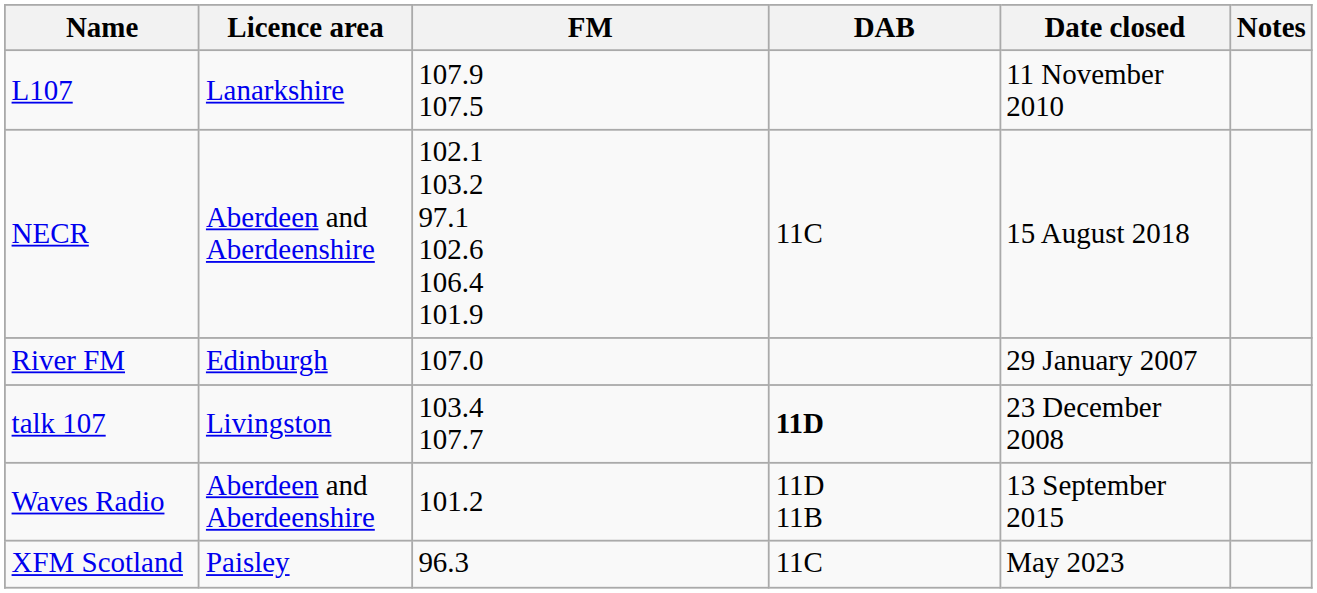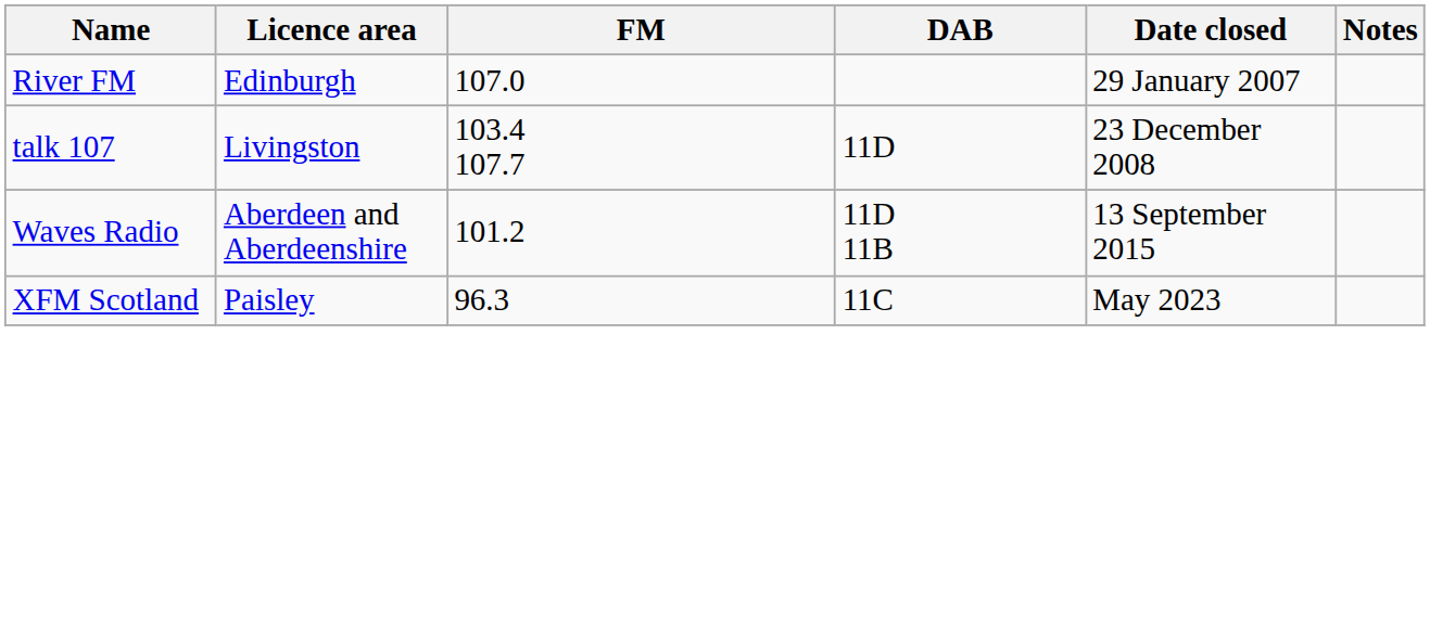 <table class="wikitable sortable">
 <tr>
 <th width=100>Name</th>
 <th width=110>Licence area</th>
 <th width=190>FM</th>
 <th width=120>DAB</th>
 <th width=120>Date closed</th>
 <th class=unsortable>Notes</th>
-</tr>
-<tr>
-<td><a href='#'>L107</a></td>
-<td><a href='#'>Lanarkshire</a></td>
-<td>107.9<br>107.5 </td>
-<td></td>
-<td>11 November 2010</td>
-<td></td>
-</tr>
-<tr>
-<td><a href='#'>NECR</a></td>
-<td><a href='#'>Aberdeen</a> and <a href='#'>Aberdeenshire</a></td>
-<td>102.1 <br>103.2 <br>97.1 <br>102.6 <br>106.4 <br>101.9 </td>
-<td>11C</td>
-<td>15 August 2018</td>
-<td></td>
 </tr>
 <tr>
 <td><a href='#'>River FM</a></td>
 <td><a href='#'>Edinburgh</a></td>
 <td>107.0</td>
 <td></td>
 <td>29 January 2007</td>
 <td></td>
 </tr>
 <tr>
 <td><a href='#'>talk 107</a></td>
 <td><a href='#'>Livingston</a></td>
 <td>103.4<br>107.7</td>
-<td><strong>11D </strong></td>
+<td>11D </td>
 <td>23 December 2008</td>
 <td></td>
 </tr>
 <tr>
 <td><a href='#'>Waves Radio</a></td>
 <td><a href='#'>Aberdeen</a> and <a href='#'>Aberdeenshire</a></td>
 <td>101.2 </td>
 <td>11D <br>11B </td>
 <td>13 September 2015</td>
 <td></td>
 </tr>
 <tr>
 <td><a href='#'>XFM Scotland</a></td>
 <td><a href='#'>Paisley</a></td>
 <td>96.3</td>
 <td>11C</td>
 <td>May 2023</td>
 <td></td>
 </tr>
 </table>
